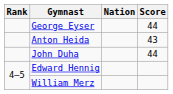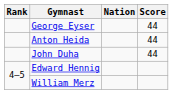 <table class="wikitable sortable" style="text-align:center">
 <tr>
 <th>Rank</th>
 <th>Gymnast</th>
 <th>Nation</th>
 <th>Score</th>
 </tr>
 <tr>
 <td></td>
 <td align=left><a href='#'>George Eyser</a></td>
 <td align=left></td>
 <td>44</td>
 </tr>
 <tr>
 <td></td>
 <td align=left><a href='#'>Anton Heida</a></td>
 <td align=left></td>
-<td>43</td>
+<td>44</td>
 </tr>
 <tr>
 <td></td>
 <td align=left><a href='#'>John Duha</a></td>
 <td align=left></td>
 <td>44</td>
 </tr>
 <tr>
 <td rowspan=2>4–5</td>
 <td align=left><a href='#'>Edward Hennig</a></td>
 <td align=left></td>
 <td></td>
 </tr>
 <tr>
 <td align=left><a href='#'>William Merz</a></td>
 <td align=left></td>
 <td></td>
 </tr>
 </table>
